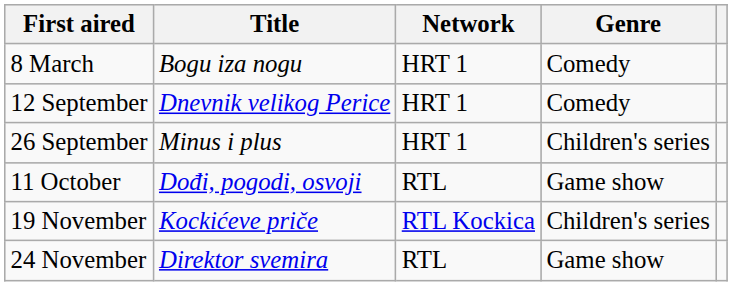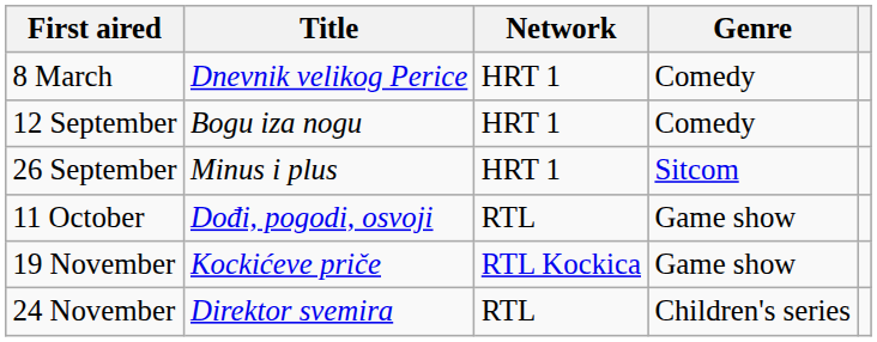 <table class="wikitable sortable">
 <tr>
 <th>First aired</th>
 <th>Title</th>
 <th>Network</th>
 <th>Genre</th>
 <th></th>
 </tr>
 <tr>
 <td>8 March</td>
-<td><em>Bogu iza nogu</em></td>
+<td><em><a href='#'>Dnevnik velikog Perice</a></em></td>
 <td>HRT 1</td>
 <td>Comedy</td>
 <td></td>
 </tr>
 <tr>
 <td>12 September</td>
-<td><em><a href='#'>Dnevnik velikog Perice</a></em></td>
+<td><em>Bogu iza nogu</em></td>
 <td>HRT 1</td>
 <td>Comedy</td>
 <td></td>
 </tr>
 <tr>
 <td>26 September</td>
 <td><em>Minus i plus</em></td>
 <td>HRT 1</td>
-<td>Children's series</td>
+<td><a href='#'>Sitcom</a></td>
 <td></td>
 </tr>
 <tr>
 <td>11 October</td>
 <td><em><a href='#'>Dođi, pogodi, osvoji</a></em></td>
 <td>RTL</td>
 <td>Game show</td>
 <td></td>
 </tr>
 <tr>
 <td>19 November</td>
 <td><em><a href='#'>Kockićeve priče</a></em></td>
 <td><a href='#'>RTL Kockica</a></td>
-<td>Children's series</td>
+<td>Game show</td>
 <td></td>
 </tr>
 <tr>
 <td>24 November</td>
 <td><em><a href='#'>Direktor svemira</a></em></td>
 <td>RTL</td>
-<td>Game show</td>
+<td>Children's series</td>
 <td></td>
 </tr>
 </table>
